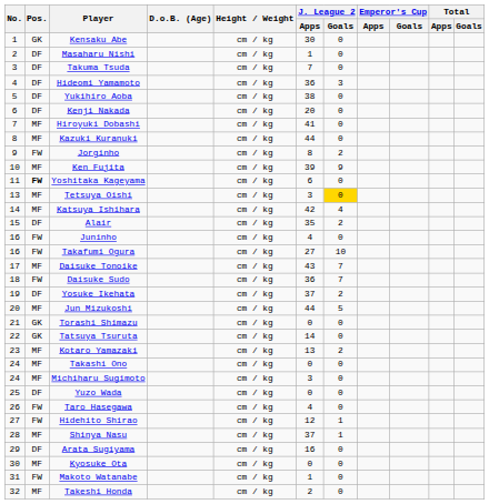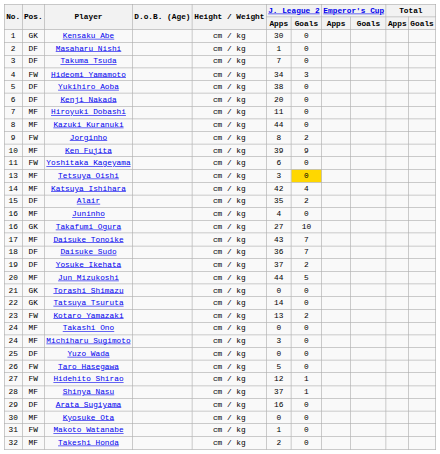 <table class="wikitable" style="text-align:center;">
 <tr>
 <th rowspan="2">No.</th>
 <th rowspan="2">Pos.</th>
 <th rowspan="2">Player</th>
 <th rowspan="2">D.o.B. (Age)</th>
 <th rowspan="2">Height / Weight</th>
 <th colspan="2"><a href='#'>J. League 2</a></th>
 <th colspan="2"><a href='#'>Emperor's Cup</a></th>
 <th colspan="2">Total</th>
 </tr>
 <tr>
 <th>Apps</th>
 <th>Goals</th>
 <th>Apps</th>
 <th>Goals</th>
 <th>Apps</th>
 <th>Goals</th>
 </tr>
 <tr>
 <td>1</td>
 <td>GK</td>
 <td><a href='#'>Kensaku Abe</a></td>
 <td></td>
 <td>cm / kg</td>
 <td>30</td>
 <td>0</td>
 <td></td>
 <td></td>
 <td></td>
 <td></td>
 </tr>
 <tr>
 <td>2</td>
 <td>DF</td>
 <td><a href='#'>Masaharu Nishi</a></td>
 <td></td>
 <td>cm / kg</td>
 <td>1</td>
 <td>0</td>
 <td></td>
 <td></td>
 <td></td>
 <td></td>
 </tr>
 <tr>
 <td>3</td>
 <td>DF</td>
 <td><a href='#'>Takuma Tsuda</a></td>
 <td></td>
 <td>cm / kg</td>
 <td>7</td>
 <td>0</td>
 <td></td>
 <td></td>
 <td></td>
 <td></td>
 </tr>
 <tr>
 <td>4</td>
-<td>DF</td>
+<td>FW</td>
 <td><a href='#'>Hideomi Yamamoto</a></td>
 <td></td>
 <td>cm / kg</td>
-<td>36</td>
+<td>34</td>
 <td>3</td>
 <td></td>
 <td></td>
 <td></td>
 <td></td>
 </tr>
 <tr>
 <td>5</td>
 <td>DF</td>
 <td><a href='#'>Yukihiro Aoba</a></td>
 <td></td>
 <td>cm / kg</td>
 <td>38</td>
 <td>0</td>
 <td></td>
 <td></td>
 <td></td>
 <td></td>
 </tr>
 <tr>
 <td>6</td>
 <td>DF</td>
 <td><a href='#'>Kenji Nakada</a></td>
 <td></td>
 <td>cm / kg</td>
 <td>20</td>
 <td>0</td>
 <td></td>
 <td></td>
 <td></td>
 <td></td>
 </tr>
 <tr>
 <td>7</td>
 <td>MF</td>
 <td><a href='#'>Hiroyuki Dobashi</a></td>
 <td></td>
 <td>cm / kg</td>
-<td>41</td>
+<td>11</td>
 <td>0</td>
 <td></td>
 <td></td>
 <td></td>
 <td></td>
 </tr>
 <tr>
 <td>8</td>
 <td>MF</td>
 <td><a href='#'>Kazuki Kuranuki</a></td>
 <td></td>
 <td>cm / kg</td>
 <td>44</td>
 <td>0</td>
 <td></td>
 <td></td>
 <td></td>
 <td></td>
 </tr>
 <tr>
 <td>9</td>
 <td>FW</td>
 <td><a href='#'>Jorginho</a></td>
 <td></td>
 <td>cm / kg</td>
 <td>8</td>
 <td>2</td>
 <td></td>
 <td></td>
 <td></td>
 <td></td>
 </tr>
 <tr>
 <td>10</td>
 <td>MF</td>
 <td><a href='#'>Ken Fujita</a></td>
 <td></td>
 <td>cm / kg</td>
 <td>39</td>
 <td>9</td>
 <td></td>
 <td></td>
 <td></td>
 <td></td>
 </tr>
 <tr>
 <td>11</td>
-<td><strong>FW</strong></td>
+<td>FW</td>
 <td><a href='#'>Yoshitaka Kageyama</a></td>
 <td></td>
 <td>cm / kg</td>
 <td>6</td>
 <td>0</td>
 <td></td>
 <td></td>
 <td></td>
 <td></td>
 </tr>
 <tr>
 <td>13</td>
 <td>MF</td>
 <td><a href='#'>Tetsuya Oishi</a></td>
 <td></td>
 <td>cm / kg</td>
 <td>3</td>
 <td style="background: gold;">0</td>
 <td></td>
 <td></td>
 <td></td>
 <td></td>
 </tr>
 <tr>
 <td>14</td>
 <td>MF</td>
 <td><a href='#'>Katsuya Ishihara</a></td>
 <td></td>
 <td>cm / kg</td>
 <td>42</td>
 <td>4</td>
 <td></td>
 <td></td>
 <td></td>
 <td></td>
 </tr>
 <tr>
 <td>15</td>
 <td>DF</td>
 <td><a href='#'>Alair</a></td>
 <td></td>
 <td>cm / kg</td>
 <td>35</td>
 <td>2</td>
 <td></td>
 <td></td>
 <td></td>
 <td></td>
 </tr>
 <tr>
 <td>16</td>
-<td>FW</td>
+<td>MF</td>
 <td><a href='#'>Juninho</a></td>
 <td></td>
 <td>cm / kg</td>
 <td>4</td>
 <td>0</td>
 <td></td>
 <td></td>
 <td></td>
 <td></td>
 </tr>
 <tr>
 <td>16</td>
-<td>FW</td>
+<td>GK</td>
 <td><a href='#'>Takafumi Ogura</a></td>
 <td></td>
 <td>cm / kg</td>
 <td>27</td>
 <td>10</td>
 <td></td>
 <td></td>
 <td></td>
 <td></td>
 </tr>
 <tr>
 <td>17</td>
 <td>MF</td>
 <td><a href='#'>Daisuke Tonoike</a></td>
 <td></td>
 <td>cm / kg</td>
 <td>43</td>
 <td>7</td>
 <td></td>
 <td></td>
 <td></td>
 <td></td>
 </tr>
 <tr>
 <td>18</td>
-<td>FW</td>
+<td>DF</td>
 <td><a href='#'>Daisuke Sudo</a></td>
 <td></td>
 <td>cm / kg</td>
 <td>36</td>
 <td>7</td>
 <td></td>
 <td></td>
 <td></td>
 <td></td>
 </tr>
 <tr>
 <td>19</td>
 <td>DF</td>
 <td><a href='#'>Yosuke Ikehata</a></td>
 <td></td>
 <td>cm / kg</td>
 <td>37</td>
 <td>2</td>
 <td></td>
 <td></td>
 <td></td>
 <td></td>
 </tr>
 <tr>
 <td>20</td>
 <td>MF</td>
 <td><a href='#'>Jun Mizukoshi</a></td>
 <td></td>
 <td>cm / kg</td>
 <td>44</td>
 <td>5</td>
 <td></td>
 <td></td>
 <td></td>
 <td></td>
 </tr>
 <tr>
 <td>21</td>
 <td>GK</td>
 <td><a href='#'>Torashi Shimazu</a></td>
 <td></td>
 <td>cm / kg</td>
 <td>0</td>
 <td>0</td>
 <td></td>
 <td></td>
 <td></td>
 <td></td>
 </tr>
 <tr>
 <td>22</td>
 <td>GK</td>
 <td><a href='#'>Tatsuya Tsuruta</a></td>
 <td></td>
 <td>cm / kg</td>
 <td>14</td>
 <td>0</td>
 <td></td>
 <td></td>
 <td></td>
 <td></td>
 </tr>
 <tr>
 <td>23</td>
-<td>MF</td>
+<td>FW</td>
 <td><a href='#'>Kotaro Yamazaki</a></td>
 <td></td>
 <td>cm / kg</td>
 <td>13</td>
 <td>2</td>
 <td></td>
 <td></td>
 <td></td>
 <td></td>
 </tr>
 <tr>
 <td>24</td>
 <td>MF</td>
 <td><a href='#'>Takashi Ono</a></td>
 <td></td>
 <td>cm / kg</td>
 <td>0</td>
 <td>0</td>
 <td></td>
 <td></td>
 <td></td>
 <td></td>
 </tr>
 <tr>
 <td>24</td>
 <td>MF</td>
 <td><a href='#'>Michiharu Sugimoto</a></td>
 <td></td>
 <td>cm / kg</td>
 <td>3</td>
 <td>0</td>
 <td></td>
 <td></td>
 <td></td>
 <td></td>
 </tr>
 <tr>
 <td>25</td>
 <td>DF</td>
 <td><a href='#'>Yuzo Wada</a></td>
 <td></td>
 <td>cm / kg</td>
 <td>0</td>
 <td>0</td>
 <td></td>
 <td></td>
 <td></td>
 <td></td>
 </tr>
 <tr>
 <td>26</td>
 <td>FW</td>
 <td><a href='#'>Taro Hasegawa</a></td>
 <td></td>
 <td>cm / kg</td>
-<td>4</td>
+<td>5</td>
 <td>0</td>
 <td></td>
 <td></td>
 <td></td>
 <td></td>
 </tr>
 <tr>
 <td>27</td>
 <td>FW</td>
 <td><a href='#'>Hidehito Shirao</a></td>
 <td></td>
 <td>cm / kg</td>
 <td>12</td>
 <td>1</td>
 <td></td>
 <td></td>
 <td></td>
 <td></td>
 </tr>
 <tr>
 <td>28</td>
 <td>MF</td>
 <td><a href='#'>Shinya Nasu</a></td>
 <td></td>
 <td>cm / kg</td>
 <td>37</td>
 <td>1</td>
 <td></td>
 <td></td>
 <td></td>
 <td></td>
 </tr>
 <tr>
 <td>29</td>
 <td>DF</td>
 <td><a href='#'>Arata Sugiyama</a></td>
 <td></td>
 <td>cm / kg</td>
 <td>16</td>
 <td>0</td>
 <td></td>
 <td></td>
 <td></td>
 <td></td>
 </tr>
 <tr>
 <td>30</td>
 <td>MF</td>
 <td><a href='#'>Kyosuke Ota</a></td>
 <td></td>
 <td>cm / kg</td>
 <td>0</td>
 <td>0</td>
 <td></td>
 <td></td>
 <td></td>
 <td></td>
 </tr>
 <tr>
 <td>31</td>
 <td>FW</td>
 <td><a href='#'>Makoto Watanabe</a></td>
 <td></td>
 <td>cm / kg</td>
 <td>1</td>
 <td>0</td>
 <td></td>
 <td></td>
 <td></td>
 <td></td>
 </tr>
 <tr>
 <td>32</td>
 <td>MF</td>
 <td><a href='#'>Takeshi Honda</a></td>
 <td></td>
 <td>cm / kg</td>
 <td>2</td>
 <td>0</td>
 <td></td>
 <td></td>
 <td></td>
 <td></td>
 </tr>
 </table>
